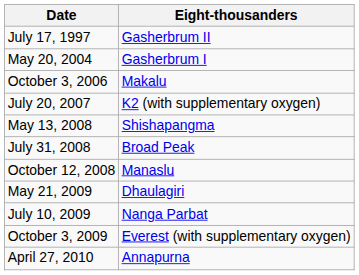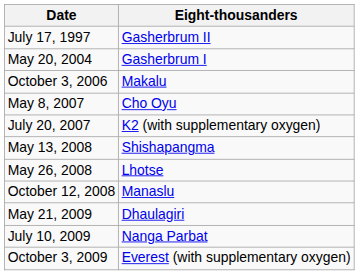 <table class="wikitable">
 <tr>
 <th>Date</th>
 <th>Eight-thousanders</th>
 </tr>
 <tr>
 <td>July 17, 1997</td>
 <td><a href='#'>Gasherbrum II</a></td>
 </tr>
 <tr>
 <td>May 20, 2004</td>
 <td><a href='#'>Gasherbrum I</a></td>
 </tr>
 <tr>
 <td>October 3, 2006</td>
 <td><a href='#'>Makalu</a></td>
 </tr>
 <tr>
+<td>May 8, 2007</td>
+<td><a href='#'>Cho Oyu</a></td>
+</tr>
+<tr>
 <td>July 20, 2007</td>
 <td><a href='#'>K2</a> (with supplementary oxygen)</td>
 </tr>
 <tr>
 <td>May 13, 2008</td>
 <td><a href='#'>Shishapangma</a></td>
 </tr>
 <tr>
-<td>July 31, 2008</td>
-<td><a href='#'>Broad Peak</a></td>
+<td>May 26, 2008</td>
+<td><a href='#'>Lhotse</a></td>
 </tr>
 <tr>
 <td>October 12, 2008</td>
 <td><a href='#'>Manaslu</a></td>
 </tr>
 <tr>
 <td>May 21, 2009</td>
 <td><a href='#'>Dhaulagiri</a></td>
 </tr>
 <tr>
 <td>July 10, 2009</td>
 <td><a href='#'>Nanga Parbat</a></td>
 </tr>
 <tr>
 <td>October 3, 2009</td>
 <td><a href='#'>Everest</a> (with supplementary oxygen)</td>
 </tr>
-<tr>
-<td>April 27, 2010</td>
-<td><a href='#'>Annapurna</a></td>
-</tr>
 </table>
